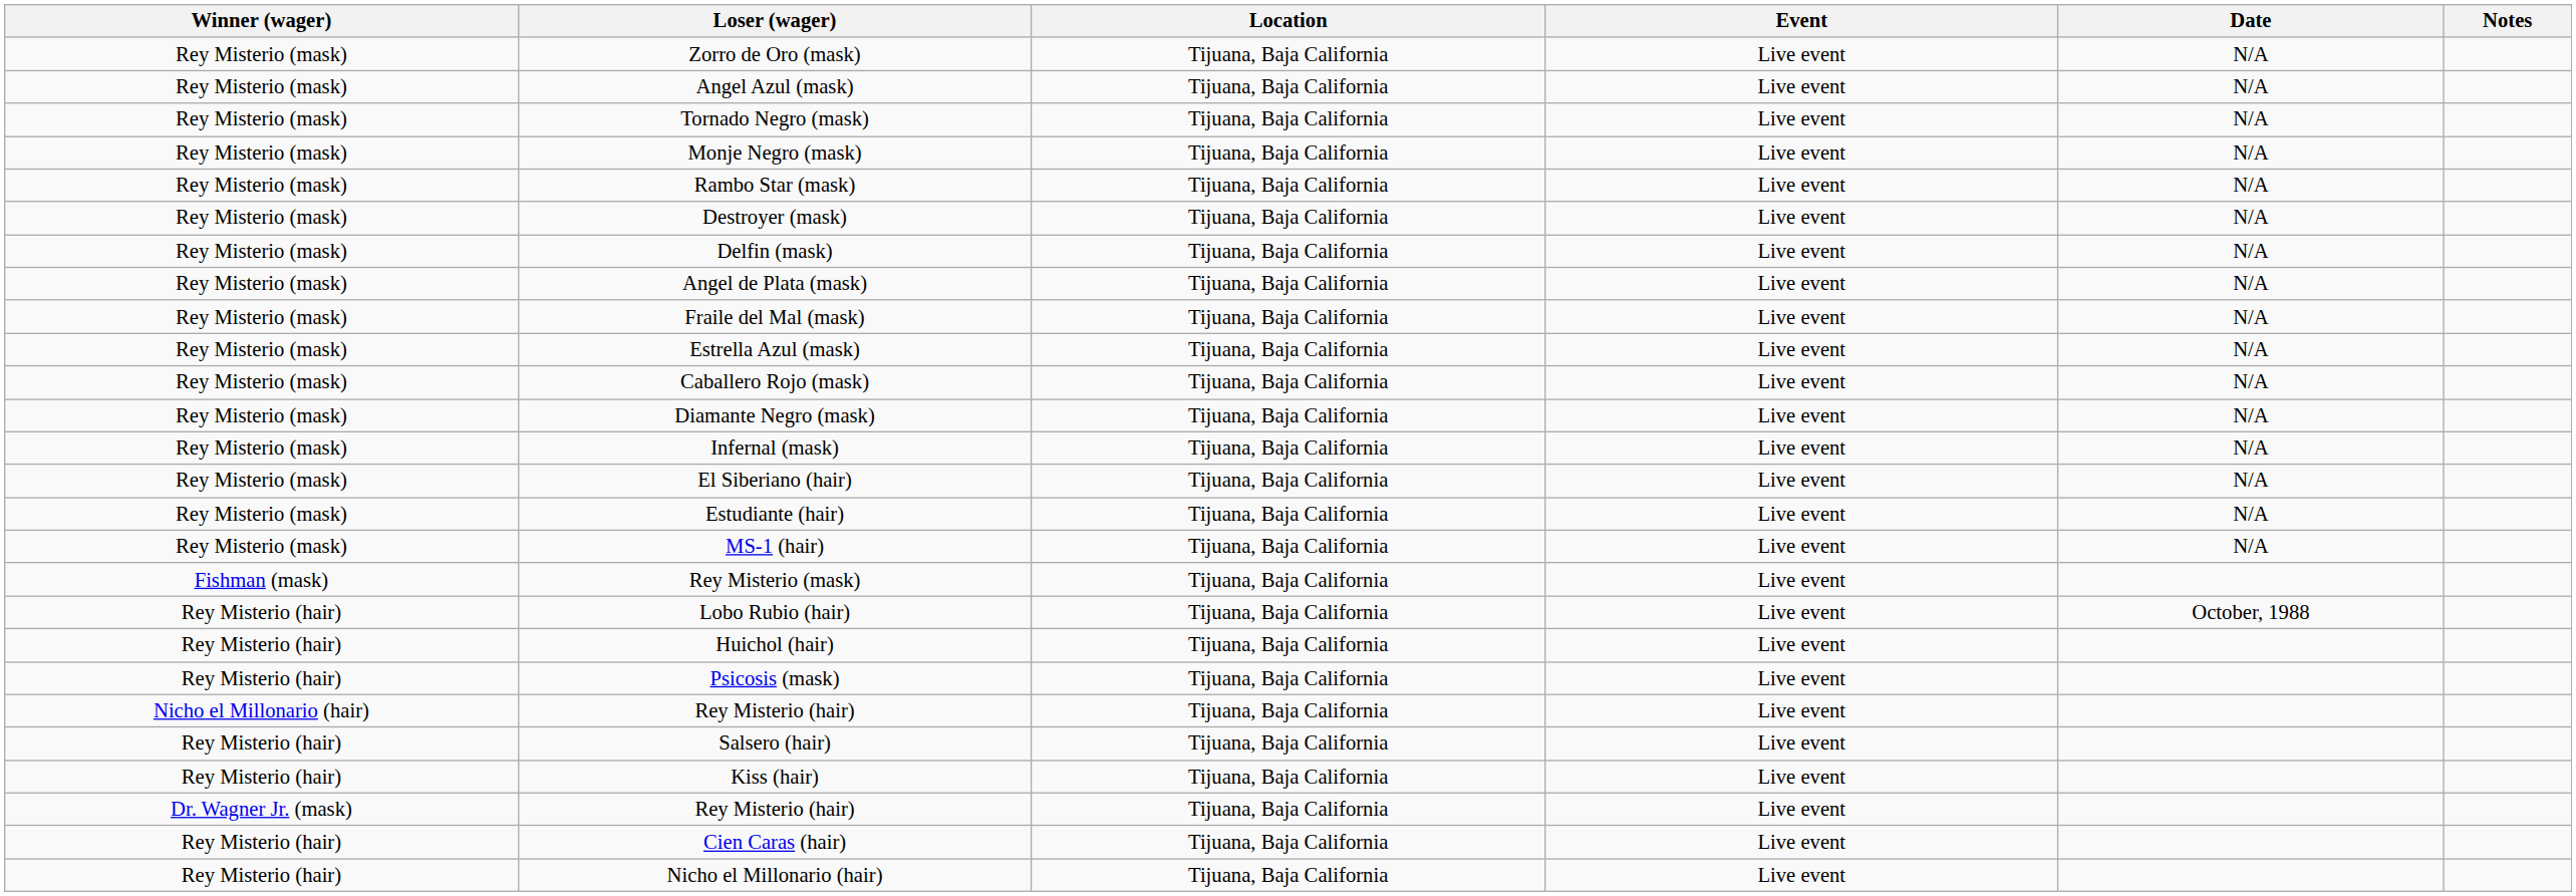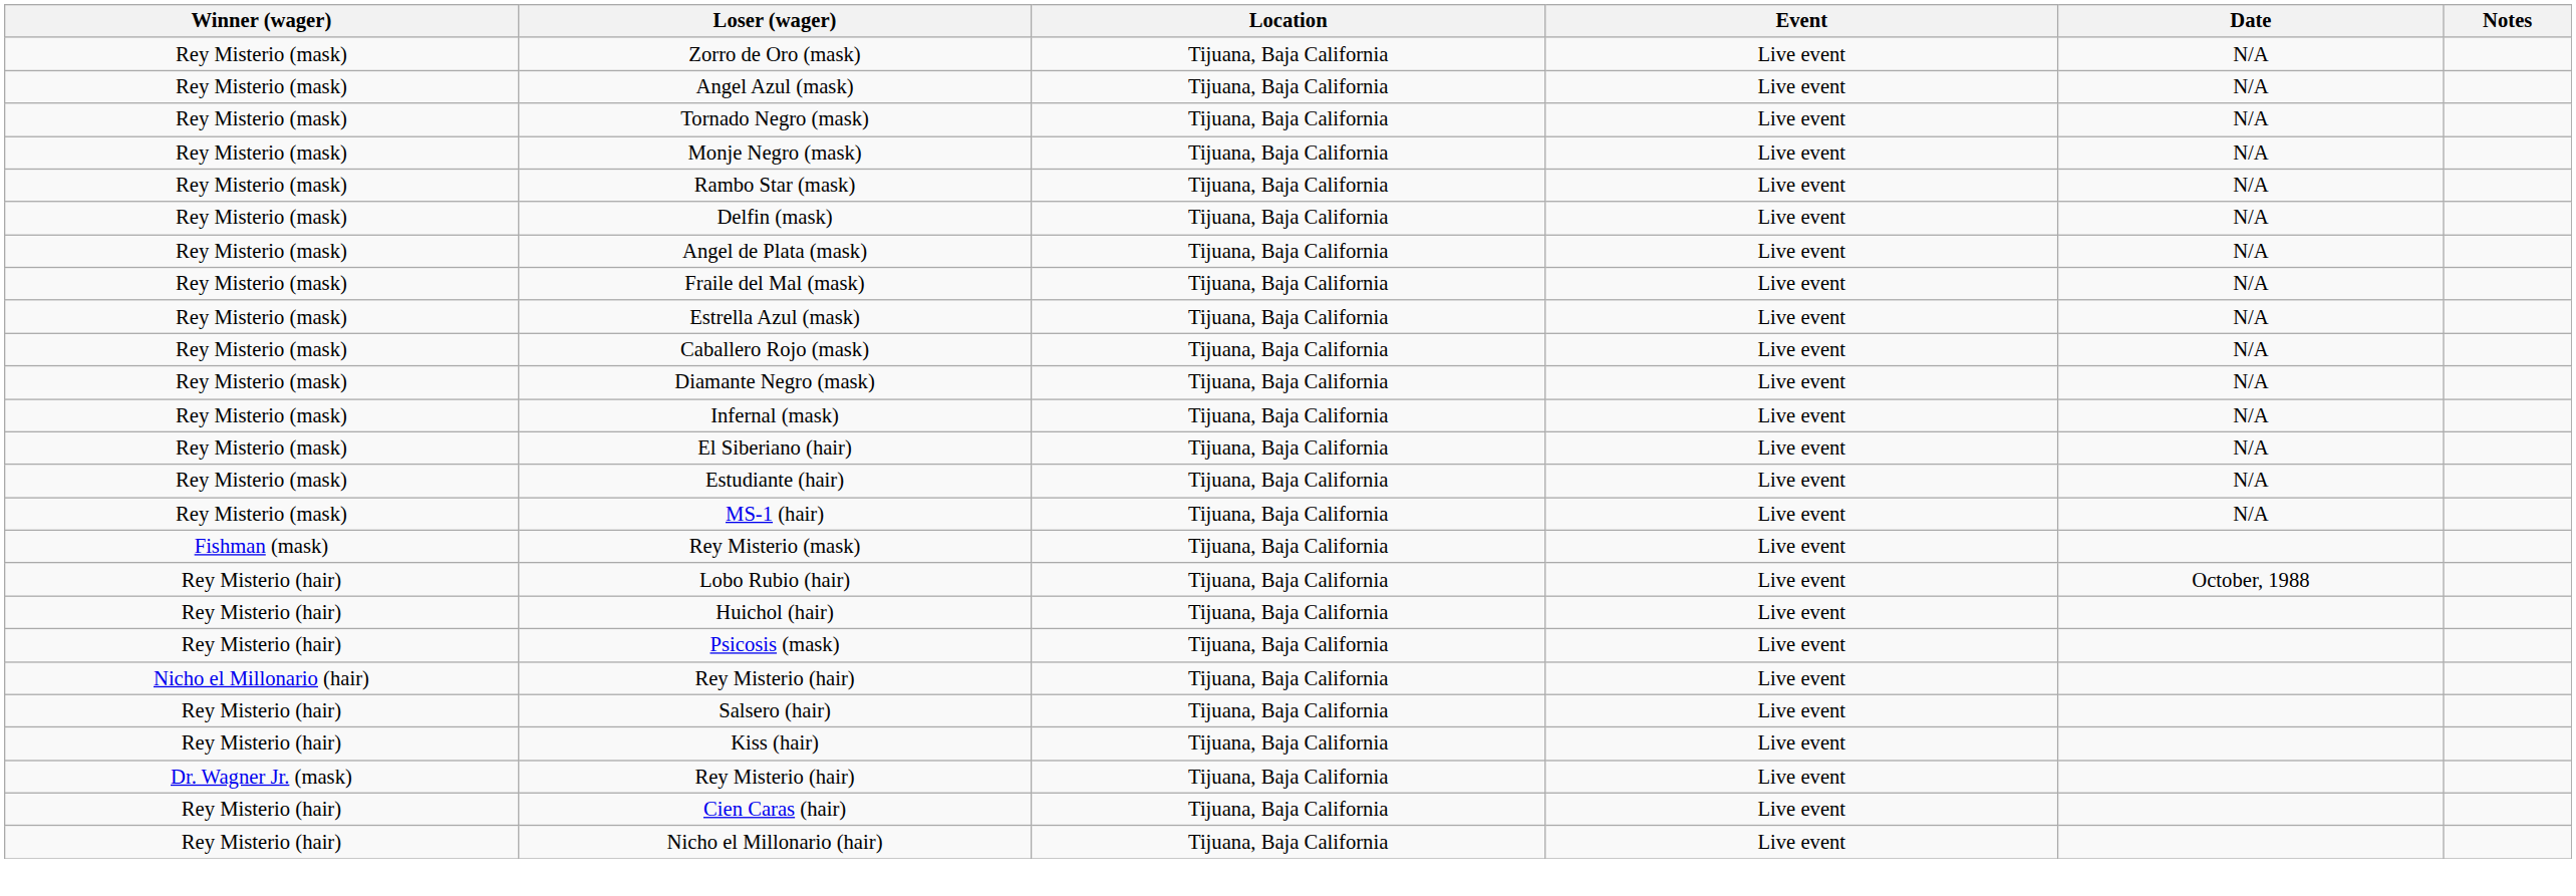 <table class="wikitable sortable" width=100%  style="text-align: center">
 <tr>
 <th width=20% scope="col">Winner (wager)</th>
 <th width=20% scope="col">Loser (wager)</th>
 <th width=20% scope="col">Location</th>
 <th width=20% scope="col">Event</th>
 <th width=15% scope="col">Date</th>
 <th class="unsortable" width=5% scope="col">Notes</th>
 </tr>
 <tr>
 <td>Rey Misterio (mask)</td>
 <td>Zorro de Oro (mask)</td>
 <td>Tijuana, Baja California</td>
 <td>Live event</td>
 <td>N/A</td>
 <td> </td>
 </tr>
 <tr>
 <td>Rey Misterio (mask)</td>
 <td>Angel Azul (mask)</td>
 <td>Tijuana, Baja California</td>
 <td>Live event</td>
 <td>N/A</td>
 <td> </td>
 </tr>
 <tr>
 <td>Rey Misterio (mask)</td>
 <td>Tornado Negro (mask)</td>
 <td>Tijuana, Baja California</td>
 <td>Live event</td>
 <td>N/A</td>
 <td> </td>
 </tr>
 <tr>
 <td>Rey Misterio (mask)</td>
 <td>Monje Negro (mask)</td>
 <td>Tijuana, Baja California</td>
 <td>Live event</td>
 <td>N/A</td>
 <td> </td>
 </tr>
 <tr>
 <td>Rey Misterio (mask)</td>
 <td>Rambo Star (mask)</td>
-<td>Tijuana, Baja California</td>
-<td>Live event</td>
-<td>N/A</td>
-<td> </td>
-</tr>
-<tr>
-<td>Rey Misterio (mask)</td>
-<td>Destroyer (mask)</td>
 <td>Tijuana, Baja California</td>
 <td>Live event</td>
 <td>N/A</td>
 <td> </td>
 </tr>
 <tr>
 <td>Rey Misterio (mask)</td>
 <td>Delfin (mask)</td>
 <td>Tijuana, Baja California</td>
 <td>Live event</td>
 <td>N/A</td>
 <td> </td>
 </tr>
 <tr>
 <td>Rey Misterio (mask)</td>
 <td>Angel de Plata (mask)</td>
 <td>Tijuana, Baja California</td>
 <td>Live event</td>
 <td>N/A</td>
 <td> </td>
 </tr>
 <tr>
 <td>Rey Misterio (mask)</td>
 <td>Fraile del Mal (mask)</td>
 <td>Tijuana, Baja California</td>
 <td>Live event</td>
 <td>N/A</td>
 <td> </td>
 </tr>
 <tr>
 <td>Rey Misterio (mask)</td>
 <td>Estrella Azul (mask)</td>
 <td>Tijuana, Baja California</td>
 <td>Live event</td>
 <td>N/A</td>
 <td> </td>
 </tr>
 <tr>
 <td>Rey Misterio (mask)</td>
 <td>Caballero Rojo (mask)</td>
 <td>Tijuana, Baja California</td>
 <td>Live event</td>
 <td>N/A</td>
 <td> </td>
 </tr>
 <tr>
 <td>Rey Misterio (mask)</td>
 <td>Diamante Negro (mask)</td>
 <td>Tijuana, Baja California</td>
 <td>Live event</td>
 <td>N/A</td>
 <td> </td>
 </tr>
 <tr>
 <td>Rey Misterio (mask)</td>
 <td>Infernal (mask)</td>
 <td>Tijuana, Baja California</td>
 <td>Live event</td>
 <td>N/A</td>
 <td> </td>
 </tr>
 <tr>
 <td>Rey Misterio (mask)</td>
 <td>El Siberiano (hair)</td>
 <td>Tijuana, Baja California</td>
 <td>Live event</td>
 <td>N/A</td>
 <td> </td>
 </tr>
 <tr>
 <td>Rey Misterio (mask)</td>
 <td>Estudiante (hair)</td>
 <td>Tijuana, Baja California</td>
 <td>Live event</td>
 <td>N/A</td>
 <td> </td>
 </tr>
 <tr>
 <td>Rey Misterio (mask)</td>
 <td><a href='#'>MS-1</a> (hair)</td>
 <td>Tijuana, Baja California</td>
 <td>Live event</td>
 <td>N/A</td>
 <td> </td>
 </tr>
 <tr>
 <td><a href='#'>Fishman</a> (mask)</td>
 <td>Rey Misterio (mask)</td>
 <td>Tijuana, Baja California</td>
 <td>Live event</td>
 <td></td>
 <td> </td>
 </tr>
 <tr>
 <td>Rey Misterio (hair)</td>
 <td>Lobo Rubio (hair)</td>
 <td>Tijuana, Baja California</td>
 <td>Live event</td>
 <td>October, 1988</td>
 <td> </td>
 </tr>
 <tr>
 <td>Rey Misterio (hair)</td>
 <td>Huichol (hair)</td>
 <td>Tijuana, Baja California</td>
 <td>Live event</td>
 <td></td>
 <td> </td>
 </tr>
 <tr>
 <td>Rey Misterio (hair)</td>
 <td><a href='#'>Psicosis</a> (mask)</td>
 <td>Tijuana, Baja California</td>
 <td>Live event</td>
 <td></td>
 <td></td>
 </tr>
 <tr>
 <td><a href='#'>Nicho el Millonario</a> (hair)</td>
 <td>Rey Misterio (hair)</td>
 <td>Tijuana, Baja California</td>
 <td>Live event</td>
 <td></td>
 <td></td>
 </tr>
 <tr>
 <td>Rey Misterio (hair)</td>
 <td>Salsero (hair)</td>
 <td>Tijuana, Baja California</td>
 <td>Live event</td>
 <td></td>
 <td></td>
 </tr>
 <tr>
 <td>Rey Misterio (hair)</td>
 <td>Kiss (hair)</td>
 <td>Tijuana, Baja California</td>
 <td>Live event</td>
 <td></td>
 <td> </td>
 </tr>
 <tr>
 <td><a href='#'>Dr. Wagner Jr.</a> (mask)</td>
 <td>Rey Misterio (hair)</td>
 <td>Tijuana, Baja California</td>
 <td>Live event</td>
 <td></td>
 <td> </td>
 </tr>
 <tr>
 <td>Rey Misterio (hair)</td>
 <td><a href='#'>Cien Caras</a> (hair)</td>
 <td>Tijuana, Baja California</td>
 <td>Live event</td>
 <td></td>
 <td></td>
 </tr>
 <tr>
 <td>Rey Misterio (hair)</td>
 <td>Nicho el Millonario (hair)</td>
 <td>Tijuana, Baja California</td>
 <td>Live event</td>
 <td></td>
 <td></td>
 </tr>
 </table>
